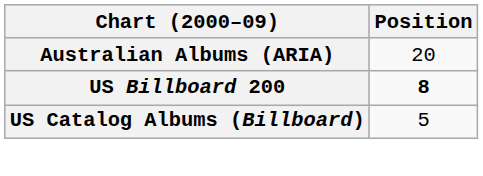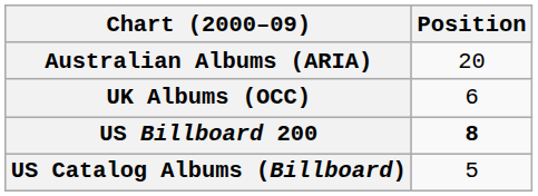 <table class="wikitable plainrowheaders">
 <tr>
 <th scope="col">Chart (2000–09)</th>
 <th scope="col">Position</th>
 </tr>
 <tr>
 <th scope="row">Australian Albums (ARIA)</th>
 <td align="center">20</td>
 </tr>
 <tr>
+<th scope="row">UK Albums (OCC)</th>
+<td style="text-align:center;">6</td>
+</tr>
+<tr>
 <th scope="row">US <em>Billboard</em> 200</th>
 <td align="center"><strong>8</strong></td>
 </tr>
 <tr>
 <th scope="row">US Catalog Albums (<em>Billboard</em>)</th>
 <td align="center">5</td>
 </tr>
 </table>
